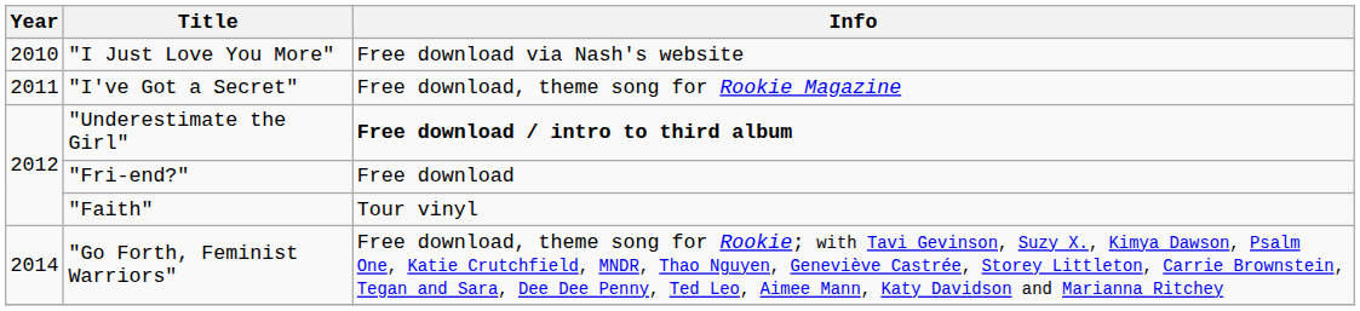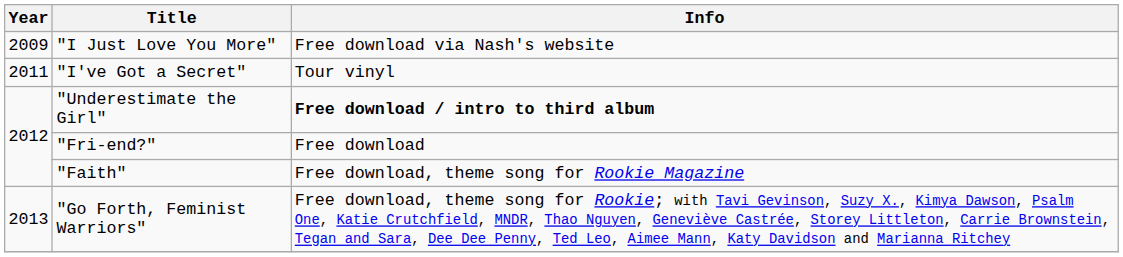 <table class="wikitable">
 <tr>
 <th>Year</th>
 <th width="180">Title</th>
 <th>Info</th>
 </tr>
 <tr>
-<td>2010</td>
+<td>2009</td>
 <td>"I Just Love You More"</td>
 <td>Free download via Nash's website</td>
 </tr>
 <tr>
 <td>2011</td>
 <td>"I've Got a Secret"</td>
-<td>Free download, theme song for <em><a href='#'>Rookie Magazine</a></em></td>
+<td>Tour vinyl</td>
 </tr>
 <tr>
 <td rowspan="3">2012</td>
 <td>"Underestimate the Girl"</td>
 <td><strong>Free download / intro to third album</strong></td>
 </tr>
 <tr>
 <td>"Fri-end?"</td>
 <td>Free download</td>
 </tr>
 <tr>
 <td>"Faith"</td>
-<td>Tour vinyl</td>
+<td>Free download, theme song for <em><a href='#'>Rookie Magazine</a></em></td>
 </tr>
 <tr>
-<td>2014</td>
+<td>2013</td>
 <td>"Go Forth, Feminist Warriors"</td>
 <td>Free download, theme song for <em><a href='#'>Rookie</a></em>; <small>with <a href='#'>Tavi Gevinson</a>, <a href='#'>Suzy X.</a>, <a href='#'>Kimya Dawson</a>, <a href='#'>Psalm One</a>, <a href='#'>Katie Crutchfield</a>, <a href='#'>MNDR</a>, <a href='#'>Thao Nguyen</a>, <a href='#'>Geneviève Castrée</a>, <a href='#'>Storey Littleton</a>, <a href='#'>Carrie Brownstein</a>, <a href='#'>Tegan and Sara</a>, <a href='#'>Dee Dee Penny</a>, <a href='#'>Ted Leo</a>, <a href='#'>Aimee Mann</a>, <a href='#'>Katy Davidson</a> and <a href='#'>Marianna Ritchey</a></small></td>
 </tr>
 <tr>
 </tr>
 </table>
